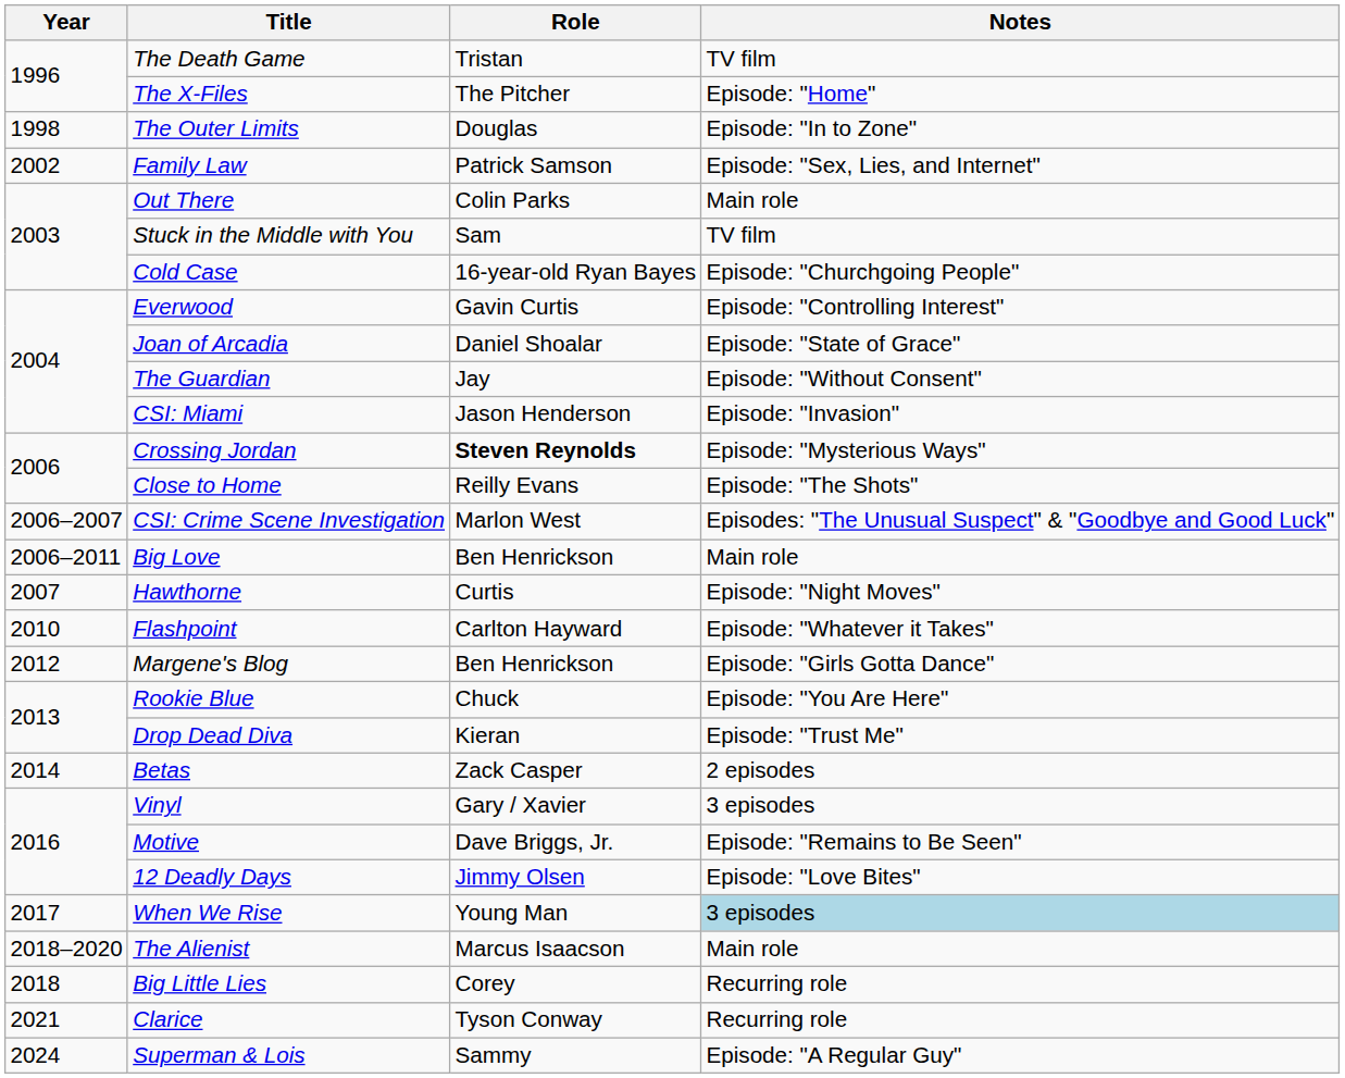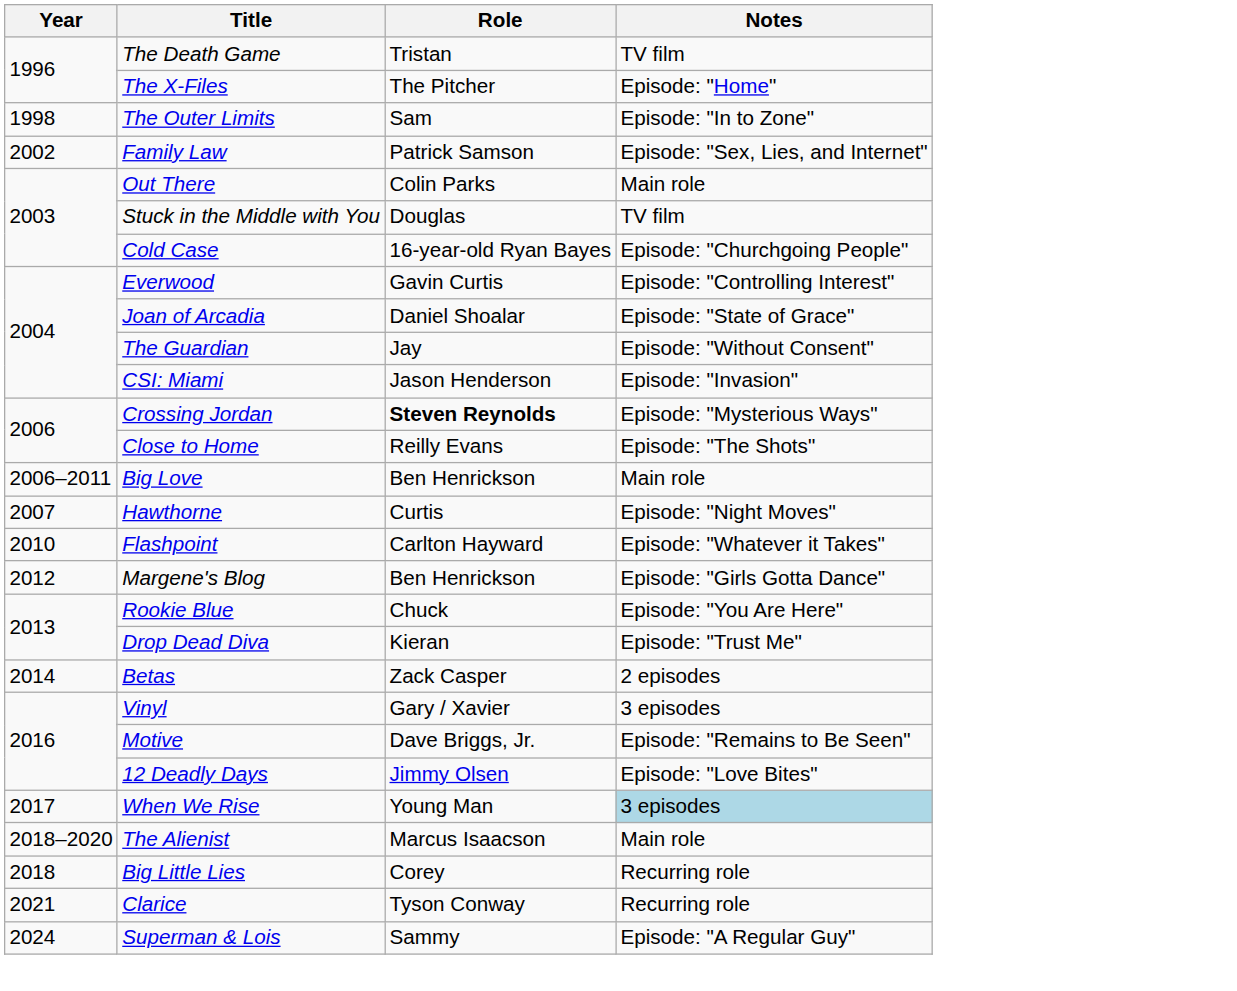 <table class="wikitable sortable">
 <tr>
 <th>Year</th>
 <th>Title</th>
 <th>Role</th>
 <th class="unsortable">Notes</th>
 </tr>
 <tr>
 <td rowspan="2">1996</td>
 <td data-sort-value="Death Game, The"><em>The Death Game</em></td>
 <td>Tristan</td>
 <td>TV film</td>
 </tr>
 <tr>
 <td data-sort-value="X-Files, The"><em><a href='#'>The X-Files</a></em></td>
 <td>The Pitcher</td>
 <td>Episode: "<a href='#'>Home</a>"</td>
 </tr>
 <tr>
 <td>1998</td>
 <td data-sort-value="Outer Limits, The"><em><a href='#'>The Outer Limits</a></em></td>
-<td>Douglas</td>
+<td>Sam</td>
 <td>Episode: "In to Zone"</td>
 </tr>
 <tr>
 <td>2002</td>
 <td><em><a href='#'>Family Law</a></em></td>
 <td>Patrick Samson</td>
 <td>Episode: "Sex, Lies, and Internet"</td>
 </tr>
 <tr>
 <td rowspan="3">2003</td>
 <td><em><a href='#'>Out There</a></em></td>
 <td>Colin Parks</td>
 <td>Main role</td>
 </tr>
 <tr>
 <td><em>Stuck in the Middle with You</em></td>
-<td>Sam</td>
+<td>Douglas</td>
 <td>TV film</td>
 </tr>
 <tr>
 <td><em><a href='#'>Cold Case</a></em></td>
 <td>16-year-old Ryan Bayes</td>
 <td>Episode: "Churchgoing People"</td>
 </tr>
 <tr>
 <td rowspan="4">2004</td>
 <td><em><a href='#'>Everwood</a></em></td>
 <td>Gavin Curtis</td>
 <td>Episode: "Controlling Interest"</td>
 </tr>
 <tr>
 <td><em><a href='#'>Joan of Arcadia</a></em></td>
 <td>Daniel Shoalar</td>
 <td>Episode: "State of Grace"</td>
 </tr>
 <tr>
 <td data-sort-value="Guardian, The"><em><a href='#'>The Guardian</a></em></td>
 <td>Jay</td>
 <td>Episode: "Without Consent"</td>
 </tr>
 <tr>
 <td><em><a href='#'>CSI: Miami</a></em></td>
 <td>Jason Henderson</td>
 <td>Episode: "Invasion"</td>
 </tr>
 <tr>
 <td rowspan="2">2006</td>
 <td><em><a href='#'>Crossing Jordan</a></em></td>
 <td><strong>Steven Reynolds</strong></td>
 <td>Episode: "Mysterious Ways"</td>
 </tr>
 <tr>
 <td><em><a href='#'>Close to Home</a></em></td>
 <td>Reilly Evans</td>
 <td>Episode: "The Shots"</td>
-</tr>
-<tr>
-<td>2006–2007</td>
-<td><em><a href='#'>CSI: Crime Scene Investigation</a></em></td>
-<td>Marlon West</td>
-<td>Episodes: "<a href='#'>The Unusual Suspect</a>" & "<a href='#'>Goodbye and Good Luck</a>"</td>
 </tr>
 <tr>
 <td>2006–2011</td>
 <td><em><a href='#'>Big Love</a></em></td>
 <td>Ben Henrickson</td>
 <td>Main role</td>
 </tr>
 <tr>
 <td>2007</td>
 <td><em><a href='#'>Hawthorne</a></em></td>
 <td>Curtis</td>
 <td>Episode: "Night Moves"</td>
 </tr>
 <tr>
 <td>2010</td>
 <td><em><a href='#'>Flashpoint</a></em></td>
 <td>Carlton Hayward</td>
 <td>Episode: "Whatever it Takes"</td>
 </tr>
 <tr>
 <td>2012</td>
 <td><em>Margene's Blog</em></td>
 <td>Ben Henrickson</td>
 <td>Episode: "Girls Gotta Dance"</td>
 </tr>
 <tr>
 <td rowspan="2">2013</td>
 <td><em><a href='#'>Rookie Blue</a></em></td>
 <td>Chuck</td>
 <td>Episode: "You Are Here"</td>
 </tr>
 <tr>
 <td><em><a href='#'>Drop Dead Diva</a></em></td>
 <td>Kieran</td>
 <td>Episode: "Trust Me"</td>
 </tr>
 <tr>
 <td>2014</td>
 <td><em><a href='#'>Betas</a></em></td>
 <td>Zack Casper</td>
 <td>2 episodes</td>
 </tr>
 <tr>
 <td rowspan="3">2016</td>
 <td><em><a href='#'>Vinyl</a></em></td>
 <td>Gary / Xavier</td>
 <td>3 episodes</td>
 </tr>
 <tr>
 <td><em><a href='#'>Motive</a></em></td>
 <td>Dave Briggs, Jr.</td>
 <td>Episode: "Remains to Be Seen"</td>
 </tr>
 <tr>
 <td><em><a href='#'>12 Deadly Days</a></em></td>
 <td><a href='#'>Jimmy Olsen</a></td>
 <td>Episode: "Love Bites"</td>
 </tr>
 <tr>
 <td>2017</td>
 <td><em><a href='#'>When We Rise</a></em></td>
 <td>Young Man</td>
 <td style="background: lightblue;">3 episodes</td>
 </tr>
 <tr>
 <td>2018–2020</td>
 <td data-sort-value="Alienist, The"><em><a href='#'>The Alienist</a></em></td>
 <td>Marcus Isaacson</td>
 <td>Main role</td>
 </tr>
 <tr>
 <td>2018</td>
 <td><em><a href='#'>Big Little Lies</a></em></td>
 <td>Corey</td>
 <td>Recurring role</td>
 </tr>
 <tr>
 <td>2021</td>
 <td><em><a href='#'>Clarice</a></em></td>
 <td>Tyson Conway</td>
 <td>Recurring role</td>
 </tr>
 <tr>
 <td>2024</td>
 <td><em><a href='#'>Superman & Lois</a></td>
 <td>Sammy</td>
 <td>Episode: "A Regular Guy"</td>
 </tr>
 </table>
